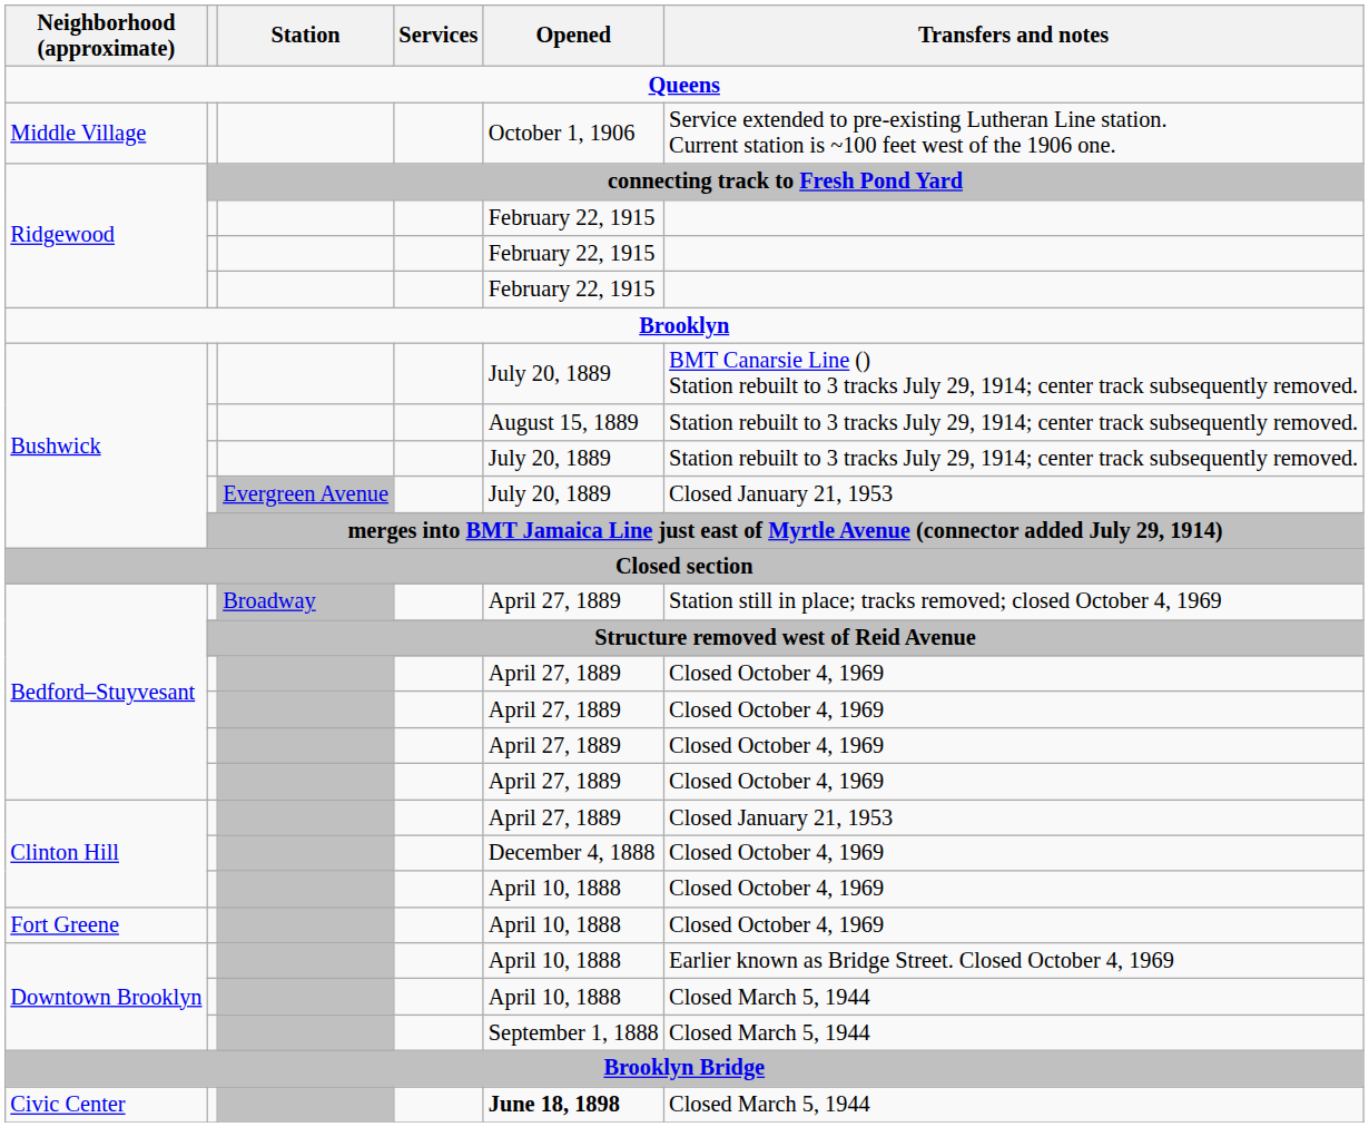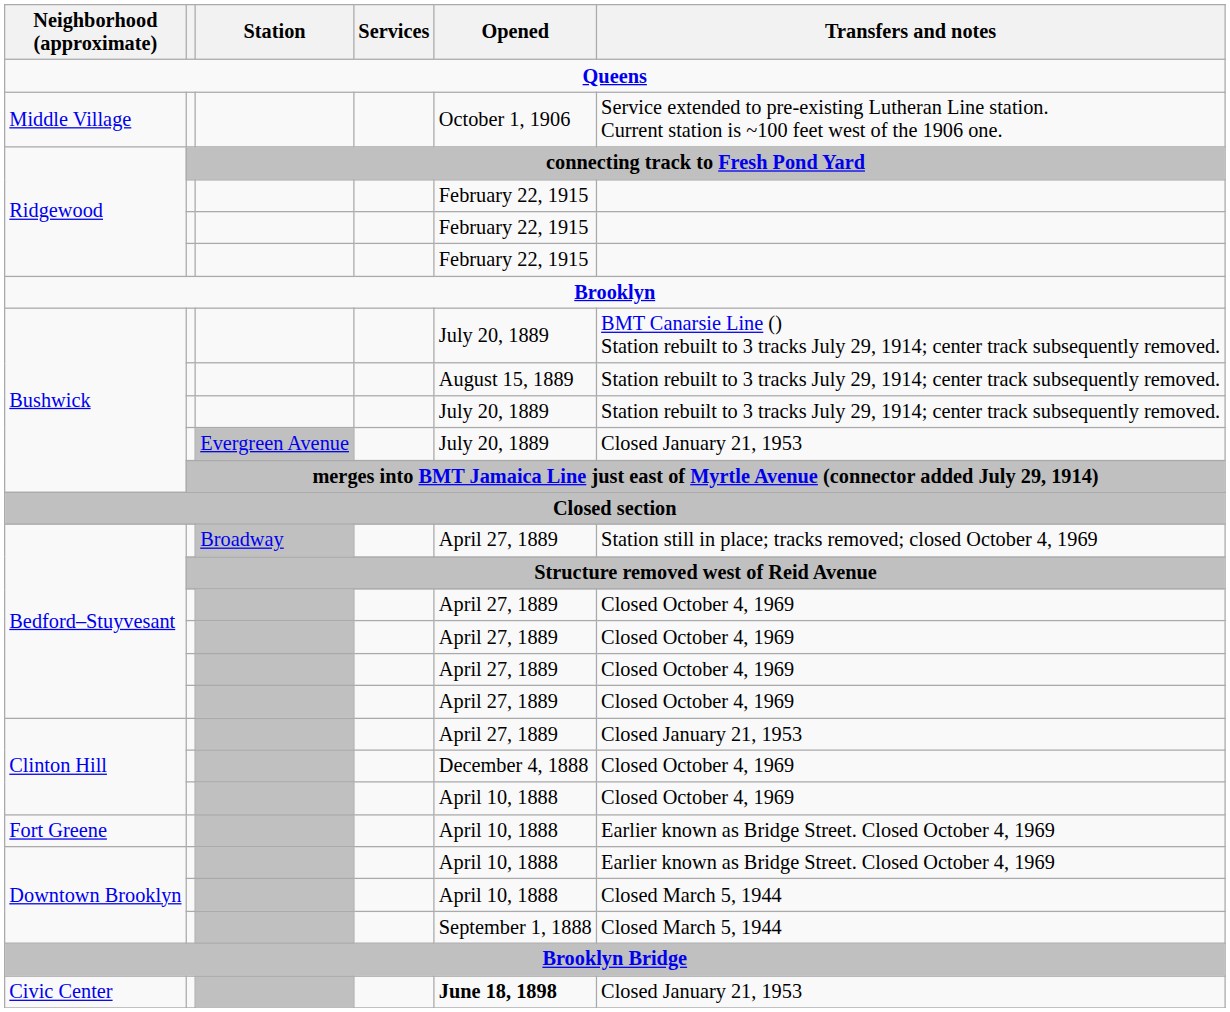 <table class="wikitable">
 <tr>
 <th>Neighborhood<br>(approximate)</th>
 <th></th>
 <th>Station</th>
 <th>Services</th>
 <th>Opened</th>
 <th>Transfers and notes</th>
 </tr>
 <tr>
 <td align=center colspan=6><strong><a href='#'>Queens</a></strong></td>
 </tr>
 <tr>
 <td><a href='#'>Middle Village</a></td>
 <td></td>
 <td nowrap></td>
 <td></td>
 <td>October 1, 1906</td>
 <td>Service extended to pre-existing Lutheran Line station.<br>Current station is ~100 feet west of the 1906 one.</td>
 </tr>
 <tr>
 <td rowspan=4><a href='#'>Ridgewood</a></td>
 <th colspan=5 style="background-color: silver;">connecting track to <a href='#'>Fresh Pond Yard</a></th>
 </tr>
 <tr>
 <td></td>
 <td></td>
 <td></td>
 <td>February 22, 1915</td>
 <td></td>
 </tr>
 <tr>
 <td></td>
 <td></td>
 <td></td>
 <td>February 22, 1915</td>
 <td></td>
 </tr>
 <tr>
 <td></td>
 <td></td>
 <td></td>
 <td>February 22, 1915</td>
 <td></td>
 </tr>
 <tr>
 <td align=center colspan=6><strong><a href='#'>Brooklyn</a></strong></td>
 </tr>
 <tr>
 <td rowspan="5"><a href='#'>Bushwick</a></td>
 <td></td>
 <td></td>
 <td></td>
 <td>July 20, 1889</td>
 <td><a href='#'>BMT Canarsie Line</a> ()<br>Station rebuilt to 3 tracks July 29, 1914; center track subsequently removed.</td>
 </tr>
 <tr>
 <td></td>
 <td></td>
 <td></td>
 <td>August 15, 1889</td>
 <td>Station rebuilt to 3 tracks July 29, 1914; center track subsequently removed.</td>
 </tr>
 <tr>
 <td></td>
 <td></td>
 <td></td>
 <td>July 20, 1889</td>
 <td>Station rebuilt to 3 tracks July 29, 1914; center track subsequently removed.</td>
 </tr>
 <tr>
 <td></td>
 <td style="background-color: silver;"><a href='#'>Evergreen Avenue</a></td>
 <td></td>
 <td>July 20, 1889</td>
 <td>Closed January 21, 1953</td>
 </tr>
 <tr>
 <th colspan=5 style="background-color: silver;">merges into <a href='#'>BMT Jamaica Line</a> just east of <a href='#'>Myrtle Avenue</a> (connector added July 29, 1914)</th>
 </tr>
 <tr>
 <th colspan=6 style="background-color: silver;">Closed section</th>
 </tr>
 <tr>
 <td rowspan=6><a href='#'>Bedford–Stuyvesant</a></td>
 <td></td>
 <td style="background-color: silver;"><a href='#'>Broadway</a></td>
 <td></td>
 <td>April 27, 1889</td>
 <td>Station still in place; tracks removed; closed October 4, 1969</td>
 </tr>
 <tr>
 <th colspan=5 style="background-color: silver;">Structure removed west of Reid Avenue</th>
 </tr>
 <tr>
 <td></td>
 <td style="background-color: silver;"></td>
 <td></td>
 <td>April 27, 1889</td>
 <td>Closed October 4, 1969</td>
 </tr>
 <tr>
 <td></td>
 <td style="background-color: silver;"></td>
 <td></td>
 <td>April 27, 1889</td>
 <td>Closed October 4, 1969</td>
 </tr>
 <tr>
 <td></td>
 <td style="background-color: silver;"></td>
 <td></td>
 <td>April 27, 1889</td>
 <td>Closed October 4, 1969</td>
 </tr>
 <tr>
 <td></td>
 <td style="background-color: silver;"></td>
 <td></td>
 <td>April 27, 1889</td>
 <td>Closed October 4, 1969</td>
 </tr>
 <tr>
 <td rowspan=3><a href='#'>Clinton Hill</a></td>
 <td></td>
 <td style="background-color: silver;"></td>
 <td></td>
 <td>April 27, 1889</td>
 <td>Closed January 21, 1953</td>
 </tr>
 <tr>
 <td></td>
 <td style="background-color: silver;"></td>
 <td></td>
 <td>December 4, 1888</td>
 <td>Closed October 4, 1969</td>
 </tr>
 <tr>
 <td></td>
 <td style="background-color: silver;"></td>
 <td></td>
 <td>April 10, 1888</td>
 <td>Closed October 4, 1969</td>
 </tr>
 <tr>
 <td><a href='#'>Fort Greene</a></td>
 <td></td>
 <td style="background-color: silver;"></td>
 <td></td>
 <td>April 10, 1888</td>
-<td>Closed October 4, 1969</td>
+<td>Earlier known as Bridge Street. Closed October 4, 1969</td>
 </tr>
 <tr>
 <td rowspan=3><a href='#'>Downtown Brooklyn</a></td>
 <td></td>
 <td style="background-color: silver;"></td>
 <td></td>
 <td>April 10, 1888</td>
 <td>Earlier known as Bridge Street. Closed October 4, 1969</td>
 </tr>
 <tr>
 <td></td>
 <td style="background-color: silver;"></td>
 <td></td>
 <td>April 10, 1888</td>
 <td>Closed March 5, 1944</td>
 </tr>
 <tr>
 <td></td>
 <td style="background-color: silver;"></td>
 <td></td>
 <td>September 1, 1888</td>
 <td>Closed March 5, 1944</td>
 </tr>
 <tr>
 <th colspan=6 style="background-color: silver;"><a href='#'>Brooklyn Bridge</a></th>
 </tr>
 <tr>
 <td><a href='#'>Civic Center</a></td>
 <td></td>
 <td style="background-color: silver;"></td>
 <td></td>
 <td><strong>June 18, 1898</strong></td>
-<td>Closed March 5, 1944</td>
+<td>Closed January 21, 1953</td>
 </tr>
 </table>
